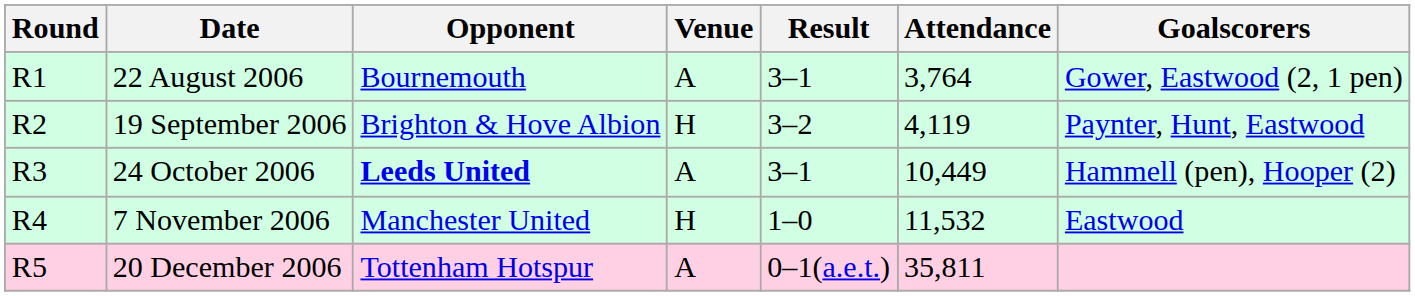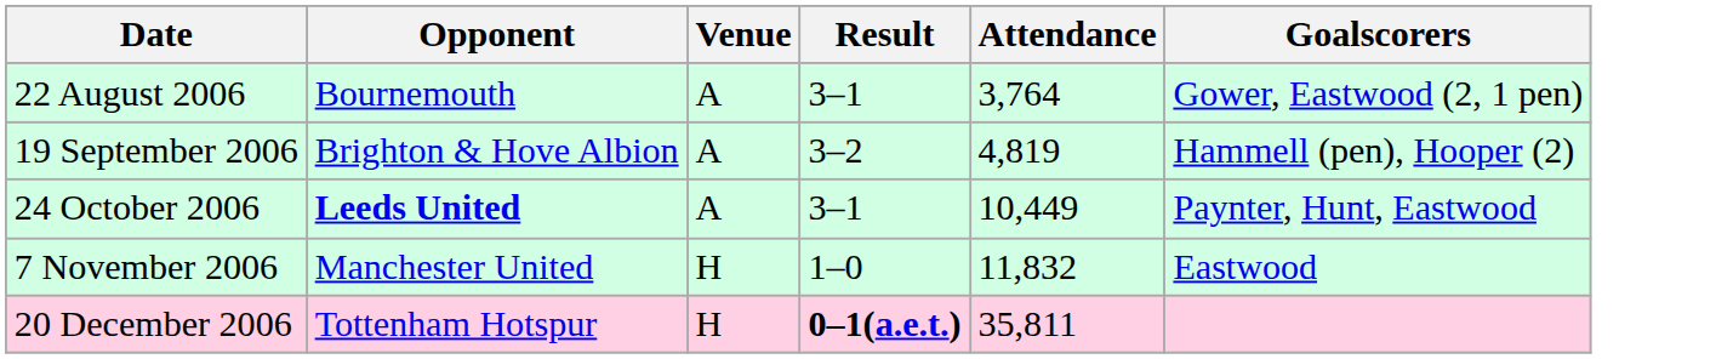 <table class="wikitable">
 <tr>
-<th>Round</th>
 <th>Date</th>
 <th>Opponent</th>
 <th>Venue</th>
 <th>Result</th>
 <th>Attendance</th>
 <th>Goalscorers</th>
 </tr>
 <tr style="background-color: #d0ffe3;">
-<td>R1</td>
 <td>22 August 2006</td>
 <td><a href='#'>Bournemouth</a></td>
 <td>A</td>
 <td>3–1</td>
 <td>3,764</td>
 <td><a href='#'>Gower</a>, <a href='#'>Eastwood</a> (2, 1 pen)</td>
 </tr>
 <tr style="background-color: #d0ffe3;">
-<td>R2</td>
 <td>19 September 2006</td>
 <td><a href='#'>Brighton & Hove Albion</a></td>
-<td>H</td>
+<td>A</td>
 <td>3–2</td>
-<td>4,119</td>
-<td><a href='#'>Paynter</a>, <a href='#'>Hunt</a>, <a href='#'>Eastwood</a></td>
+<td>4,819</td>
+<td><a href='#'>Hammell</a> (pen), <a href='#'>Hooper</a> (2)</td>
 </tr>
 <tr style="background-color: #d0ffe3;">
-<td>R3</td>
 <td>24 October 2006</td>
 <td><strong><a href='#'>Leeds United</a></strong></td>
 <td>A</td>
 <td>3–1</td>
 <td>10,449</td>
-<td><a href='#'>Hammell</a> (pen), <a href='#'>Hooper</a> (2)</td>
+<td><a href='#'>Paynter</a>, <a href='#'>Hunt</a>, <a href='#'>Eastwood</a></td>
 </tr>
 <tr style="background-color: #d0ffe3;">
-<td>R4</td>
 <td>7 November 2006</td>
 <td><a href='#'>Manchester United</a></td>
 <td>H</td>
 <td>1–0</td>
-<td>11,532</td>
+<td>11,832</td>
 <td><a href='#'>Eastwood</a></td>
 </tr>
 <tr style="background-color: #ffd0e3;">
-<td>R5</td>
 <td>20 December 2006</td>
 <td><a href='#'>Tottenham Hotspur</a></td>
-<td>A</td>
-<td>0–1(<a href='#'>a.e.t.</a>)</td>
+<td>H</td>
+<td><strong>0–1(<a href='#'>a.e.t.</a>)</strong></td>
 <td>35,811</td>
 <td></td>
 </tr>
 </table>
